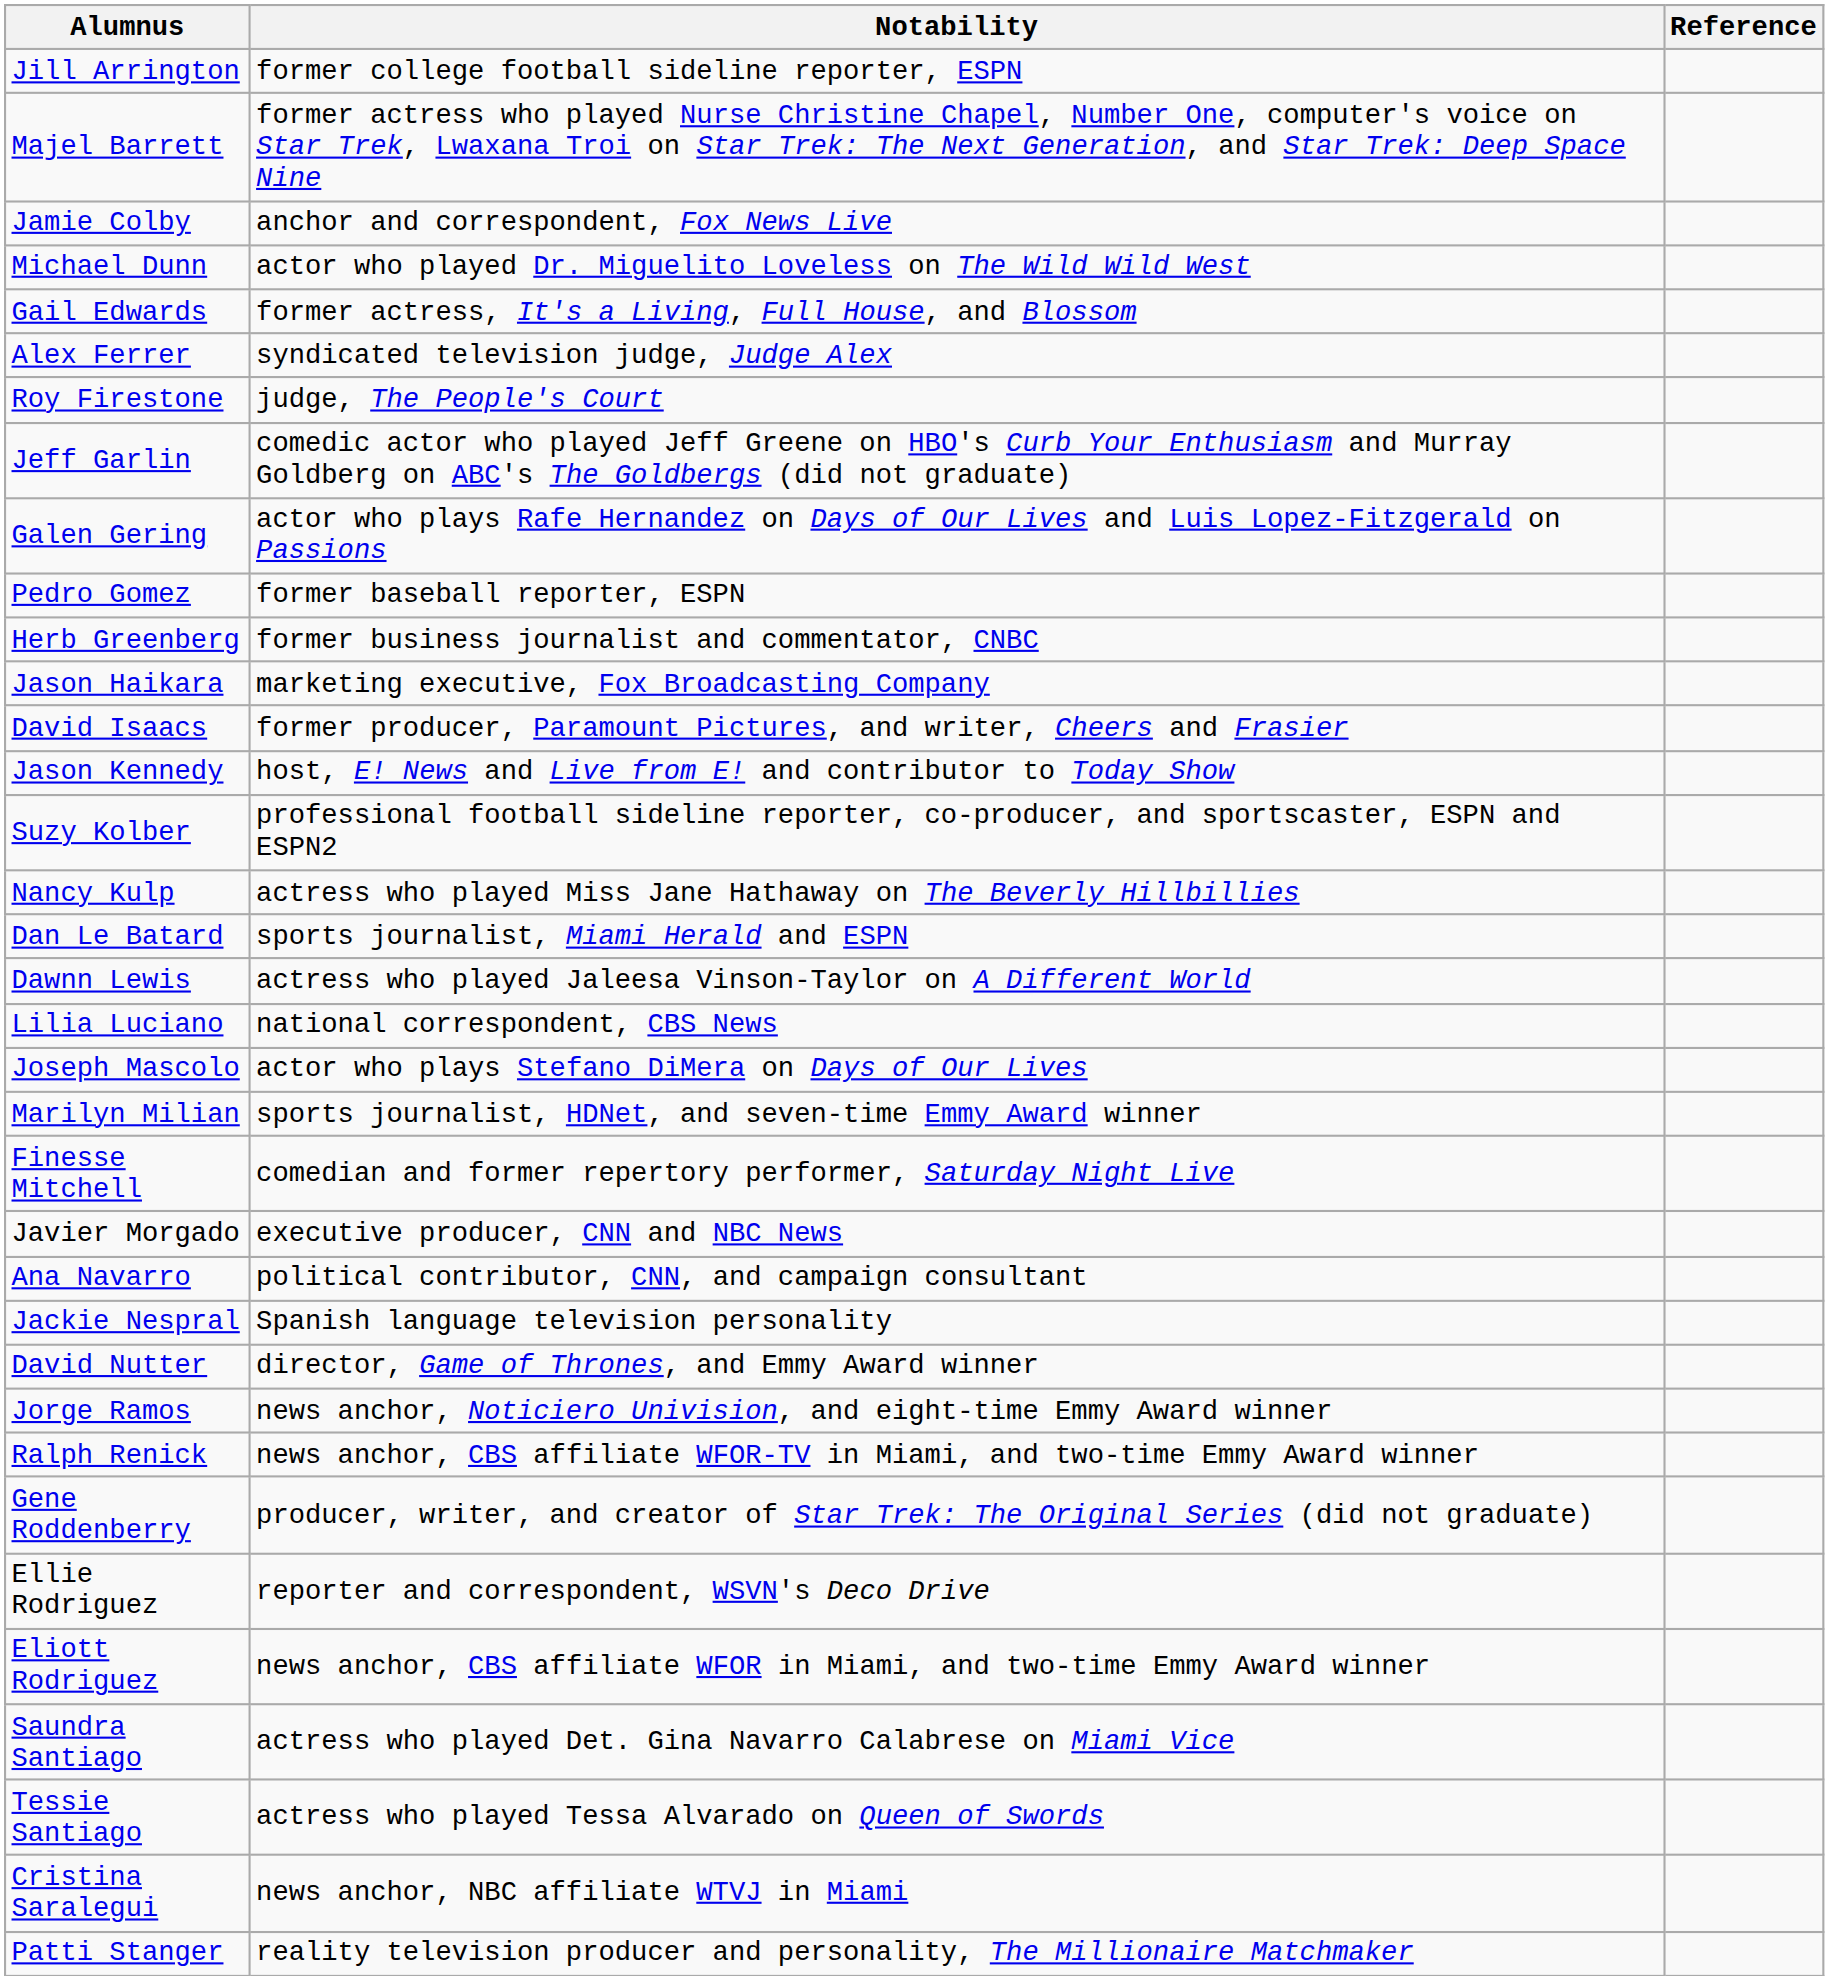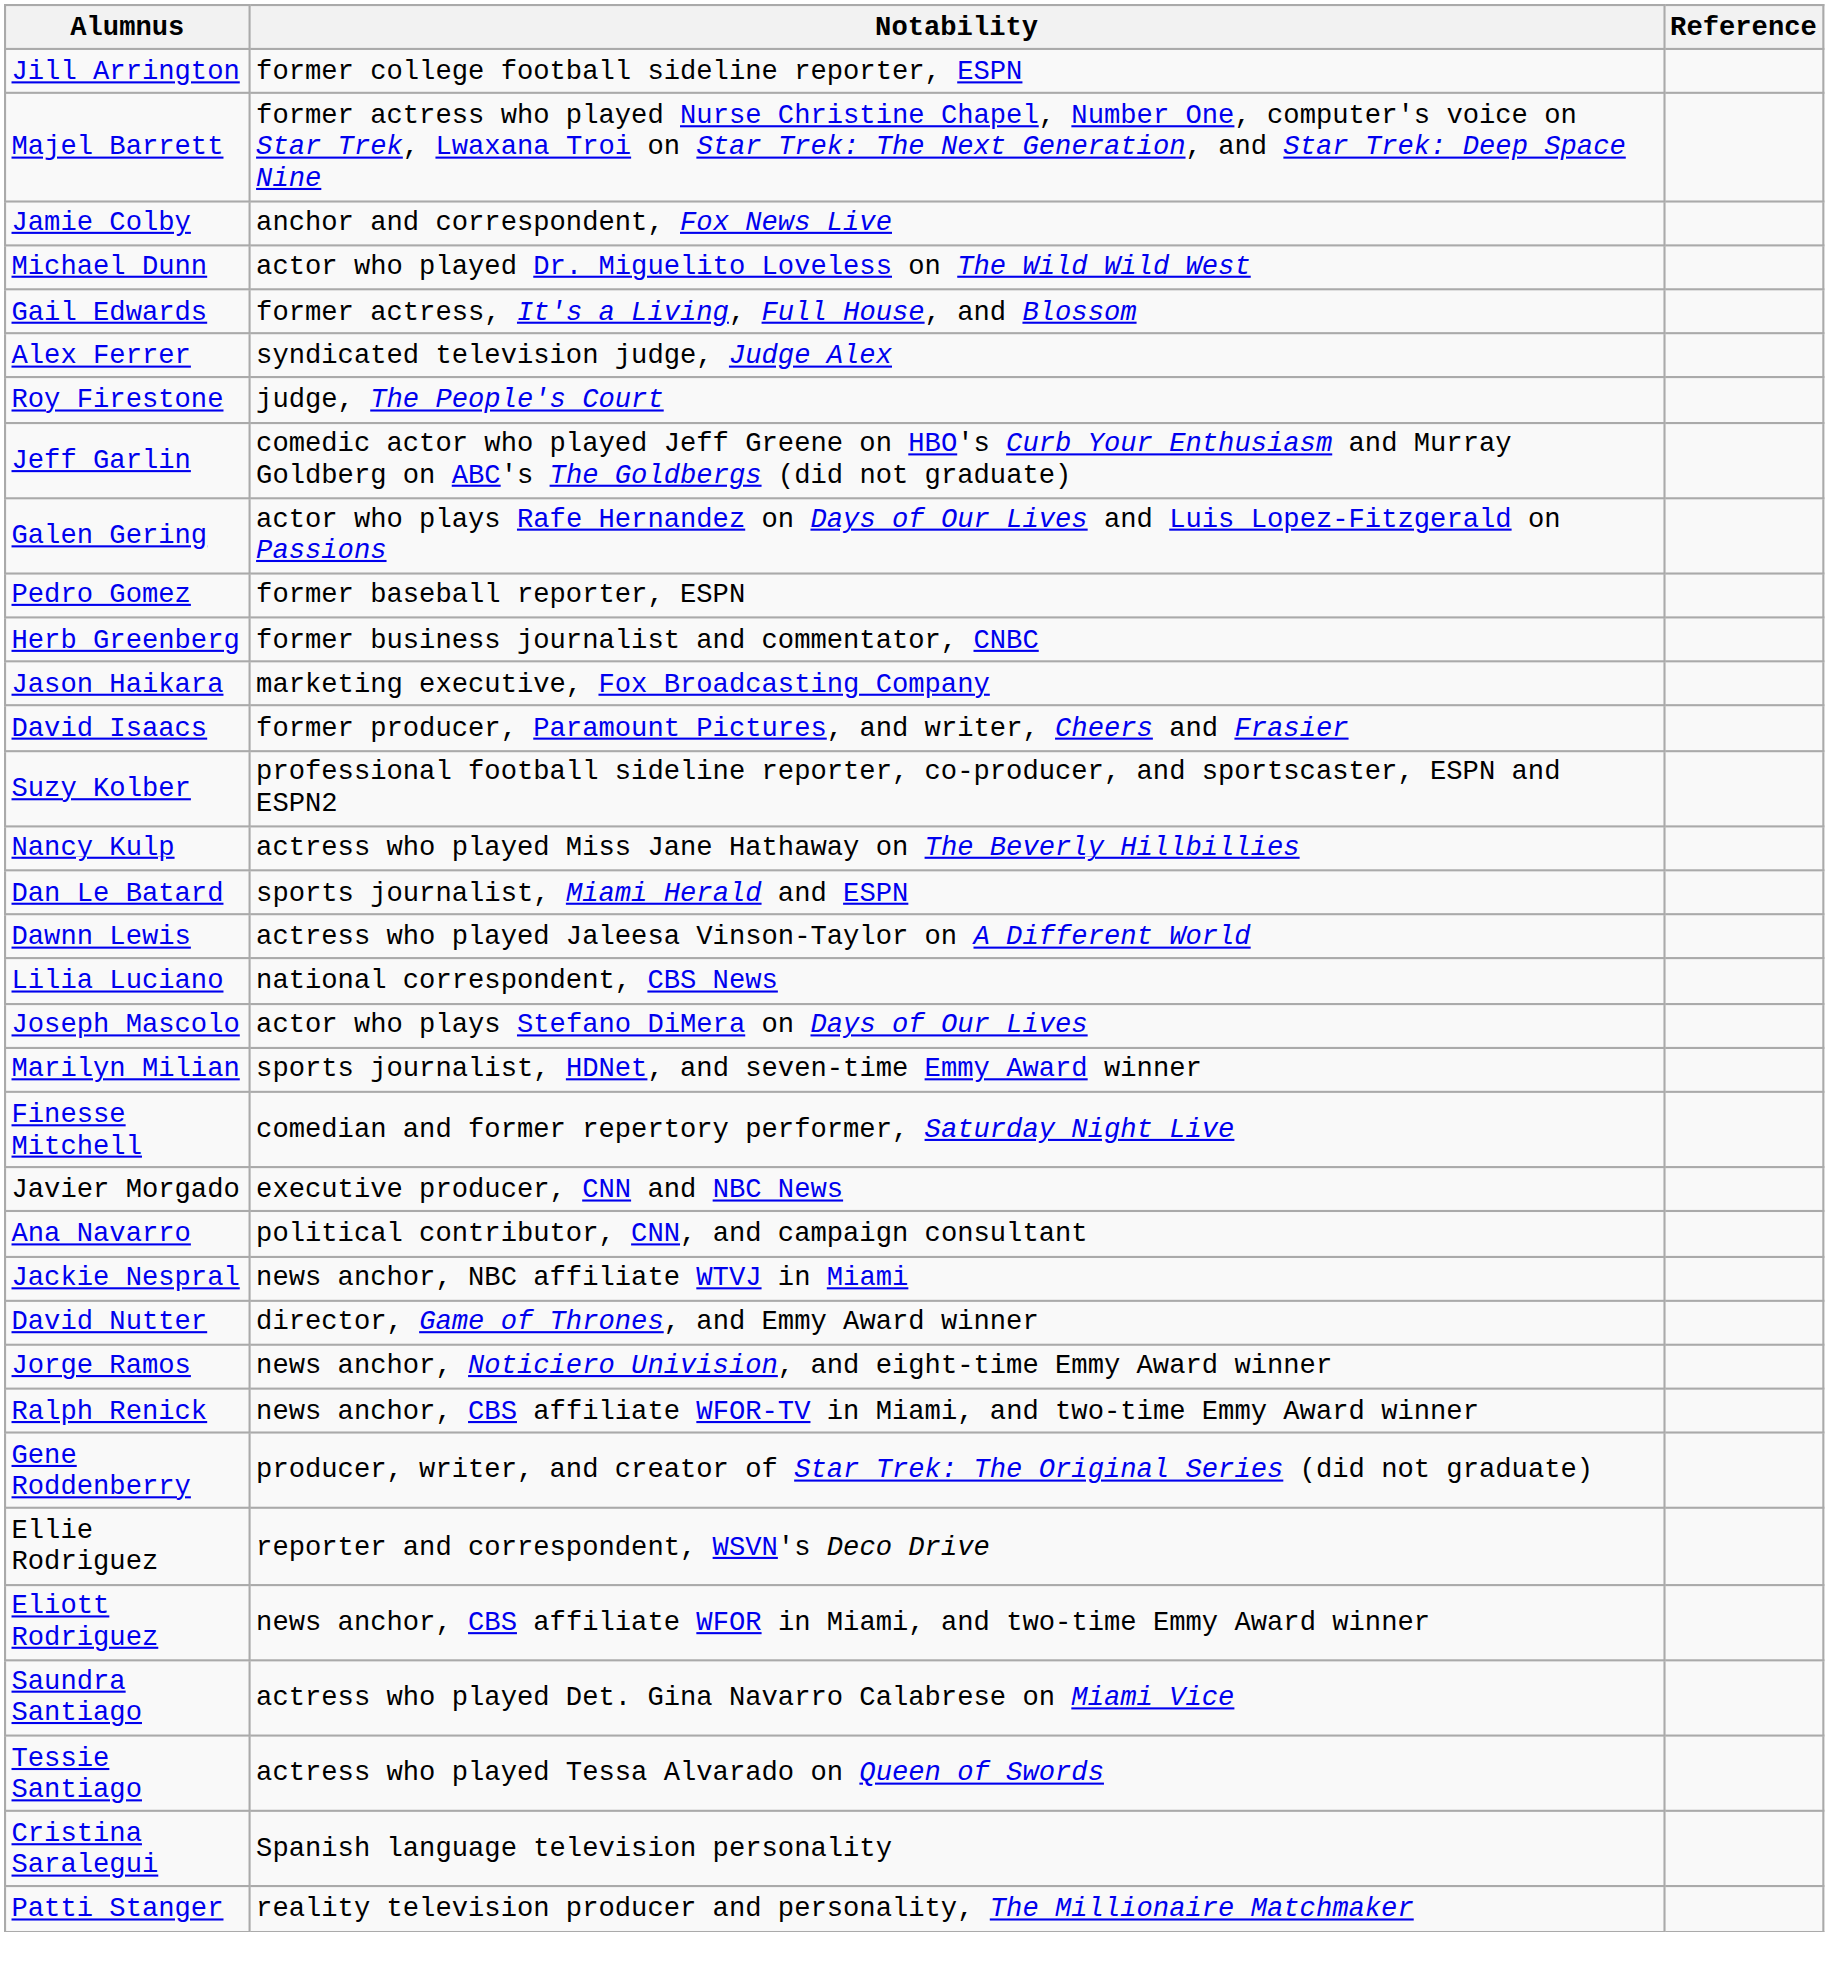 <table class="wikitable">
 <tr>
 <th>Alumnus</th>
 <th>Notability</th>
 <th>Reference</th>
 </tr>
 <tr>
 <td><a href='#'>Jill Arrington</a></td>
 <td>former college football sideline reporter, <a href='#'>ESPN</a></td>
 <td></td>
 </tr>
 <tr>
 <td><a href='#'>Majel Barrett</a></td>
 <td>former actress who played <a href='#'> Nurse Christine Chapel</a>, <a href='#'>Number One</a>, computer's voice on <em><a href='#'>Star Trek</a></em>, <a href='#'>Lwaxana Troi</a> on <em><a href='#'>Star Trek: The Next Generation</a></em>, and <em><a href='#'>Star Trek: Deep Space Nine</a></em></td>
 <td></td>
 </tr>
 <tr>
 <td><a href='#'>Jamie Colby</a></td>
 <td>anchor and correspondent, <em><a href='#'>Fox News Live</a></em></td>
 <td></td>
 </tr>
 <tr>
 <td><a href='#'>Michael Dunn</a></td>
 <td>actor who played <a href='#'>Dr. Miguelito Loveless</a> on <em><a href='#'>The Wild Wild West</a></em></td>
 <td></td>
 </tr>
 <tr>
 <td><a href='#'>Gail Edwards</a></td>
 <td>former actress, <em><a href='#'>It's a Living</a></em>, <em><a href='#'>Full House</a></em>, and <em><a href='#'>Blossom</a></em></td>
 <td></td>
 </tr>
 <tr>
 <td><a href='#'>Alex Ferrer</a></td>
 <td>syndicated television judge, <em><a href='#'>Judge Alex</a></em></td>
 <td></td>
 </tr>
 <tr>
 <td><a href='#'>Roy Firestone</a></td>
 <td>judge, <em><a href='#'>The People's Court</a></em></td>
 <td></td>
 </tr>
 <tr>
 <td><a href='#'>Jeff Garlin</a></td>
 <td>comedic actor who played Jeff Greene on <a href='#'>HBO</a>'s <em><a href='#'>Curb Your Enthusiasm</a></em> and Murray Goldberg on <a href='#'>ABC</a>'s <em><a href='#'>The Goldbergs</a></em> (did not graduate)</td>
 <td></td>
 </tr>
 <tr>
 <td><a href='#'>Galen Gering</a></td>
 <td>actor who plays <a href='#'>Rafe Hernandez</a> on <em><a href='#'>Days of Our Lives</a></em> and <a href='#'>Luis Lopez-Fitzgerald</a> on <em><a href='#'>Passions</a></em></td>
 <td></td>
 </tr>
 <tr>
 <td><a href='#'>Pedro Gomez</a></td>
 <td>former baseball reporter, ESPN</td>
 <td></td>
 </tr>
 <tr>
 <td><a href='#'>Herb Greenberg</a></td>
 <td>former business journalist and commentator, <a href='#'>CNBC</a></td>
 <td></td>
 </tr>
 <tr>
 <td><a href='#'>Jason Haikara</a></td>
 <td>marketing executive, <a href='#'>Fox Broadcasting Company</a></td>
 <td></td>
 </tr>
 <tr>
 <td><a href='#'>David Isaacs</a></td>
 <td>former producer, <a href='#'>Paramount Pictures</a>, and writer, <em><a href='#'>Cheers</a></em> and <em><a href='#'>Frasier</a></em></td>
 <td></td>
 </tr>
 <tr>
-<td><a href='#'>Jason Kennedy</a></td>
-<td>host, <em><a href='#'>E! News</a></em> and <em><a href='#'>Live from E!</a></em> and contributor to <em><a href='#'>Today Show</a></em></td>
-<td></td>
-</tr>
-<tr>
 <td><a href='#'>Suzy Kolber</a></td>
 <td>professional football sideline reporter, co-producer, and sportscaster, ESPN and ESPN2</td>
 <td></td>
 </tr>
 <tr>
 <td><a href='#'>Nancy Kulp</a></td>
 <td>actress who played Miss Jane Hathaway on <em><a href='#'>The Beverly Hillbillies</a></em></td>
 <td></td>
 </tr>
 <tr>
 <td><a href='#'>Dan Le Batard</a></td>
 <td>sports journalist, <em><a href='#'>Miami Herald</a></em> and <a href='#'>ESPN</a></td>
 <td></td>
 </tr>
 <tr>
 <td><a href='#'>Dawnn Lewis</a></td>
 <td>actress who played Jaleesa Vinson-Taylor on <em><a href='#'>A Different World</a></em></td>
 <td></td>
 </tr>
 <tr>
 <td><a href='#'>Lilia Luciano</a></td>
 <td>national correspondent, <a href='#'>CBS News</a></td>
 <td></td>
 </tr>
 <tr>
 <td><a href='#'>Joseph Mascolo</a></td>
 <td>actor who plays <a href='#'>Stefano DiMera</a> on <em><a href='#'>Days of Our Lives</a></em></td>
 <td></td>
 </tr>
 <tr>
 <td><a href='#'>Marilyn Milian</a></td>
 <td>sports journalist, <a href='#'>HDNet</a>, and seven-time <a href='#'>Emmy Award</a> winner</td>
 <td></td>
 </tr>
 <tr>
 <td><a href='#'>Finesse Mitchell</a></td>
 <td>comedian and former repertory performer, <em><a href='#'>Saturday Night Live</a></em></td>
 <td></td>
 </tr>
 <tr>
 <td>Javier Morgado</td>
 <td>executive producer, <a href='#'>CNN</a> and <a href='#'>NBC News</a></td>
 <td></td>
 </tr>
 <tr>
 <td><a href='#'>Ana Navarro</a></td>
 <td>political contributor, <a href='#'>CNN</a>, and campaign consultant</td>
 <td></td>
 </tr>
 <tr>
 <td><a href='#'>Jackie Nespral</a></td>
-<td>Spanish language television personality</td>
+<td>news anchor, NBC affiliate <a href='#'>WTVJ</a> in <a href='#'>Miami</a></td>
 <td></td>
 </tr>
 <tr>
 <td><a href='#'>David Nutter</a></td>
 <td>director, <em><a href='#'>Game of Thrones</a></em>, and Emmy Award winner</td>
 <td></td>
 </tr>
 <tr>
 <td><a href='#'>Jorge Ramos</a></td>
 <td>news anchor, <em><a href='#'>Noticiero Univision</a></em>, and eight-time Emmy Award winner</td>
 <td></td>
 </tr>
 <tr>
 <td><a href='#'>Ralph Renick</a></td>
 <td>news anchor, <a href='#'>CBS</a> affiliate <a href='#'>WFOR-TV</a> in Miami, and two-time Emmy Award winner</td>
 <td></td>
 </tr>
 <tr>
 <td><a href='#'>Gene Roddenberry</a></td>
 <td>producer, writer, and creator of <em><a href='#'>Star Trek: The Original Series</a></em> (did not graduate)</td>
 <td></td>
 </tr>
 <tr>
 <td>Ellie Rodriguez</td>
 <td>reporter and correspondent, <a href='#'>WSVN</a>'s <em>Deco Drive</em></td>
 <td></td>
 </tr>
 <tr>
 <td><a href='#'>Eliott Rodriguez</a></td>
 <td>news anchor, <a href='#'>CBS</a> affiliate <a href='#'>WFOR</a> in Miami, and two-time Emmy Award winner</td>
 <td></td>
 </tr>
 <tr>
 <td><a href='#'>Saundra Santiago</a></td>
 <td>actress who played Det. Gina Navarro Calabrese on <em><a href='#'>Miami Vice</a></em></td>
 <td></td>
 </tr>
 <tr>
 <td><a href='#'>Tessie Santiago</a></td>
 <td>actress who played Tessa Alvarado on <em><a href='#'>Queen of Swords</a></em></td>
 <td></td>
 </tr>
 <tr>
 <td><a href='#'>Cristina Saralegui</a></td>
-<td>news anchor, NBC affiliate <a href='#'>WTVJ</a> in <a href='#'>Miami</a></td>
+<td>Spanish language television personality</td>
 <td></td>
 </tr>
 <tr>
 <td><a href='#'>Patti Stanger</a></td>
 <td>reality television producer and personality, <em><a href='#'>The Millionaire Matchmaker</a></em></td>
 <td></td>
 </tr>
 </table>
